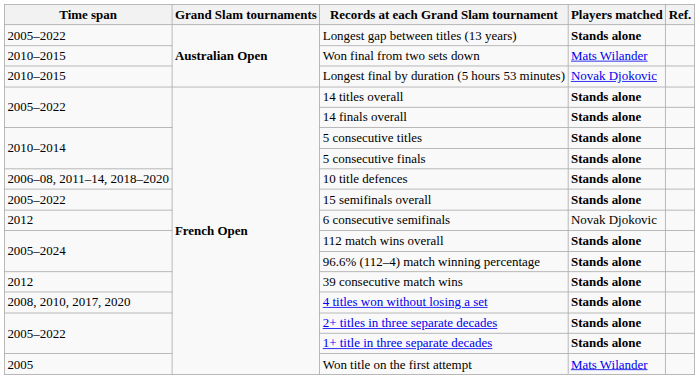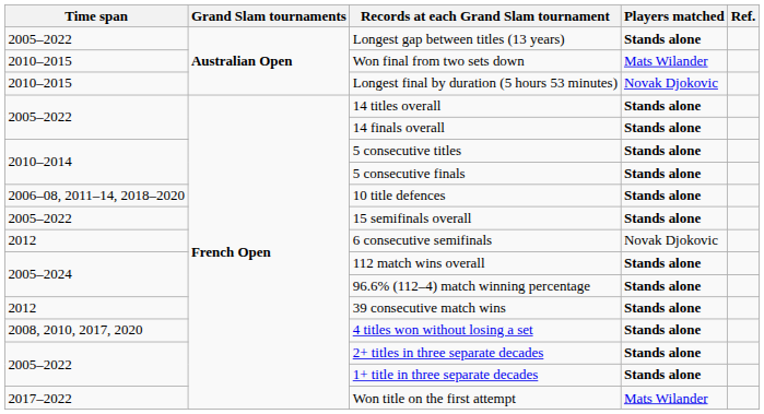 <table class="wikitable collapsible collapsed" style=text-align:left>
 <tr>
 <th>Time span</th>
 <th>Grand Slam tournaments</th>
 <th>Records at each Grand Slam tournament</th>
 <th>Players matched</th>
 <th>Ref.</th>
 </tr>
 <tr>
 <td>2005–2022</td>
 <td rowspan=3><strong>Australian Open</strong></td>
 <td>Longest gap between titles (13 years)</td>
 <td><strong>Stands alone</strong></td>
 <td></td>
 </tr>
 <tr>
 <td>2010–2015</td>
 <td>Won final from two sets down</td>
 <td><a href='#'>Mats Wilander</a></td>
 <td></td>
 </tr>
 <tr>
 <td>2010–2015</td>
 <td>Longest final by duration (5 hours 53 minutes)</td>
 <td><a href='#'>Novak Djokovic</a></td>
 <td></td>
 </tr>
 <tr>
 <td rowspan=2>2005–2022</td>
 <td rowspan=15><strong>French Open</strong></td>
 <td>14 titles overall</td>
 <td><strong>Stands alone</strong></td>
 <td></td>
 </tr>
 <tr>
 <td>14 finals overall</td>
 <td><strong>Stands alone</strong></td>
 <td></td>
 </tr>
 <tr>
 <td rowspan=2>2010–2014</td>
 <td>5 consecutive titles</td>
 <td><strong>Stands alone</strong></td>
 <td></td>
 </tr>
 <tr>
 <td>5 consecutive finals</td>
 <td><strong>Stands alone</strong></td>
 <td></td>
 </tr>
 <tr>
 <td>2006–08, 2011–14, 2018–2020</td>
 <td>10 title defences</td>
 <td><strong>Stands alone</strong></td>
 <td></td>
 </tr>
 <tr>
 <td>2005–2022</td>
 <td>15 semifinals overall</td>
 <td><strong>Stands alone</strong></td>
 <td></td>
 </tr>
 <tr>
 <td>2012</td>
 <td>6 consecutive semifinals</td>
 <td>Novak Djokovic</td>
 <td></td>
 </tr>
 <tr>
 <td rowspan=2>2005–2024</td>
 <td>112 match wins overall</td>
 <td><strong>Stands alone</strong></td>
 <td></td>
 </tr>
 <tr>
 <td>96.6% (112–4) match winning percentage</td>
 <td><strong>Stands alone</strong></td>
 <td></td>
 </tr>
 <tr>
 <td>2012</td>
 <td>39 consecutive match wins</td>
 <td><strong>Stands alone</strong></td>
 <td></td>
 </tr>
 <tr>
 <td>2008, 2010, 2017, 2020</td>
 <td><a href='#'>4 titles won without losing a set</a></td>
 <td><strong>Stands alone</strong></td>
 <td></td>
 </tr>
 <tr>
 <td rowspan=2>2005–2022</td>
 <td><a href='#'>2+ titles in three separate decades</a></td>
 <td><strong>Stands alone</strong></td>
 <td></td>
 </tr>
 <tr>
 <td><a href='#'>1+ title in three separate decades</a></td>
 <td><strong>Stands alone</strong></td>
 <td></td>
 </tr>
 <tr>
-<td>2005</td>
+<td>2017–2022</td>
 <td>Won title on the first attempt</td>
 <td><a href='#'>Mats Wilander</a></td>
 <td></td>
 </tr>
 </table>
